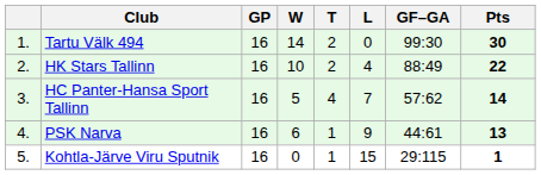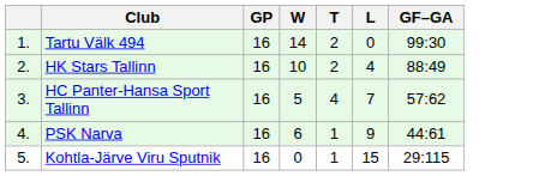 <table class="wikitable">
 <tr>
 <th width="30"></th>
 <th width="200">Club</th>
 <th width="30">GP</th>
 <th width="30">W</th>
 <th width="30">T</th>
 <th width="30">L</th>
 <th width="70">GF–GA</th>
-<th width="70">Pts</th>
 </tr>
 <tr bgcolor="#e6fae6" align="center">
 <td>1.</td>
 <td align="left"><a href='#'>Tartu Välk 494</a></td>
 <td>16</td>
 <td>14</td>
 <td>2</td>
 <td>0</td>
 <td>99:30</td>
-<td><strong>30</strong></td>
 </tr>
 <tr bgcolor="#e6fae6" align="center">
 <td>2.</td>
 <td align="left"><a href='#'>HK Stars Tallinn</a></td>
 <td>16</td>
 <td>10</td>
 <td>2</td>
 <td>4</td>
 <td>88:49</td>
-<td><strong>22</strong></td>
 </tr>
 <tr bgcolor="#e6fae6" align="center">
 <td>3.</td>
 <td align="left"><a href='#'>HC Panter-Hansa Sport Tallinn</a></td>
 <td>16</td>
 <td>5</td>
 <td>4</td>
 <td>7</td>
 <td>57:62</td>
-<td><strong>14</strong></td>
 </tr>
 <tr bgcolor="#e6fae6" align="center">
 <td>4.</td>
 <td align="left"><a href='#'>PSK Narva</a></td>
 <td>16</td>
 <td>6</td>
 <td>1</td>
 <td>9</td>
 <td>44:61</td>
-<td><strong>13</strong></td>
 </tr>
 <tr bgcolor="#FFFFFF" align="center">
 <td>5.</td>
 <td align="left"><a href='#'>Kohtla-Järve Viru Sputnik</a></td>
 <td>16</td>
 <td>0</td>
 <td>1</td>
 <td>15</td>
 <td>29:115</td>
-<td><strong>1</strong></td>
 </tr>
 </table>
